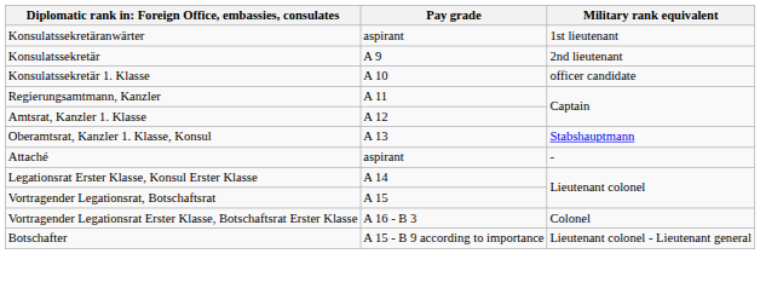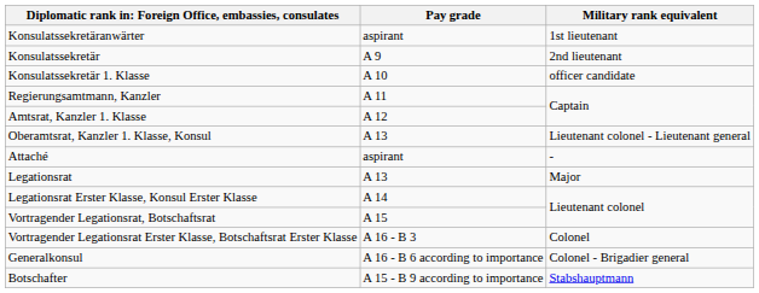 <table class="wikitable">
 <tr>
 <th>Diplomatic rank in: Foreign Office, embassies, consulates</th>
 <th>Pay grade</th>
 <th>Military rank equivalent</th>
 </tr>
 <tr>
 <td>Konsulatssekretäranwärter</td>
 <td>aspirant</td>
 <td>1st lieutenant</td>
 </tr>
 <tr>
 <td>Konsulatssekretär</td>
 <td>A 9</td>
 <td>2nd lieutenant</td>
 </tr>
 <tr>
 <td>Konsulatssekretär 1. Klasse</td>
 <td>A 10</td>
 <td>officer candidate</td>
 </tr>
 <tr>
 <td>Regierungsamtmann, Kanzler</td>
 <td>A 11</td>
 <td rowspan="2">Captain</td>
 </tr>
 <tr>
 <td>Amtsrat, Kanzler 1. Klasse</td>
 <td>A 12</td>
 </tr>
 <tr>
 <td>Oberamtsrat, Kanzler 1. Klasse, Konsul</td>
 <td>A 13</td>
-<td><a href='#'>Stabshauptmann</a></td>
+<td>Lieutenant colonel - Lieutenant general</td>
 </tr>
 <tr>
 <td>Attaché</td>
 <td>aspirant</td>
 <td>-</td>
+</tr>
+<tr>
+<td>Legationsrat</td>
+<td>A 13</td>
+<td>Major</td>
 </tr>
 <tr>
 <td>Legationsrat Erster Klasse, Konsul Erster Klasse</td>
 <td>A 14</td>
 <td rowspan="2">Lieutenant colonel</td>
 </tr>
 <tr>
 <td>Vortragender Legationsrat, Botschaftsrat</td>
 <td>A 15</td>
 </tr>
 <tr>
 <td>Vortragender Legationsrat Erster Klasse, Botschaftsrat Erster Klasse</td>
 <td>A 16 - B 3</td>
 <td>Colonel</td>
 </tr>
 <tr>
+<td>Generalkonsul</td>
+<td>A 16 - B 6 according to importance</td>
+<td>Colonel - Brigadier general</td>
+</tr>
+<tr>
 <td>Botschafter</td>
 <td>A 15 - B 9 according to importance</td>
-<td>Lieutenant colonel - Lieutenant general</td>
+<td><a href='#'>Stabshauptmann</a></td>
 </tr>
 </table>
